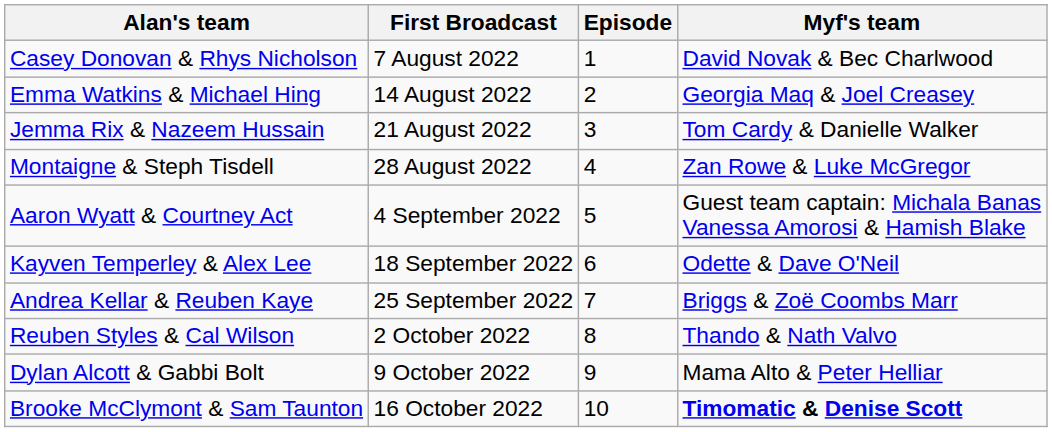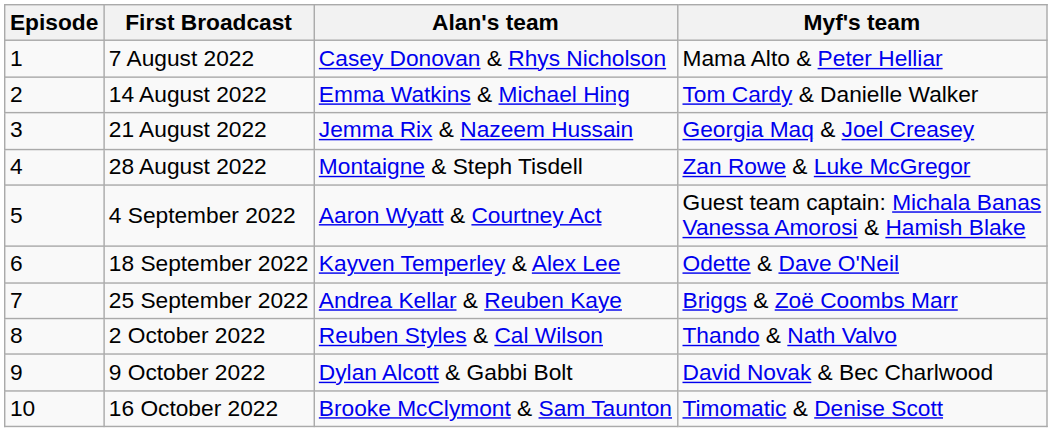 <table class="wikitable">
 <tr>
+<th><strong>Episode</strong></th>
+<th><strong>First Broadcast</strong></th>
 <th><strong>Alan's team</strong></th>
-<th><strong>First Broadcast</strong></th>
-<th><strong>Episode</strong></th>
 <th>Myf's team</th>
 </tr>
 <tr>
+<td>1</td>
+<td>7 August 2022</td>
 <td><a href='#'>Casey Donovan</a> & <a href='#'>Rhys Nicholson</a></td>
-<td>7 August 2022</td>
-<td>1</td>
+<td>Mama Alto & <a href='#'>Peter Helliar</a></td>
+</tr>
+<tr>
+<td>2</td>
+<td>14 August 2022</td>
+<td><a href='#'>Emma Watkins</a> & <a href='#'>Michael Hing</a></td>
+<td><a href='#'>Tom Cardy</a> & Danielle Walker</td>
+</tr>
+<tr>
+<td>3</td>
+<td>21 August 2022</td>
+<td><a href='#'>Jemma Rix</a> & <a href='#'>Nazeem Hussain</a></td>
+<td><a href='#'>Georgia Maq</a> & <a href='#'>Joel Creasey</a></td>
+</tr>
+<tr>
+<td>4</td>
+<td>28 August 2022</td>
+<td><a href='#'>Montaigne</a> & Steph Tisdell</td>
+<td><a href='#'>Zan Rowe</a> & <a href='#'>Luke McGregor</a></td>
+</tr>
+<tr>
+<td>5</td>
+<td>4 September 2022</td>
+<td><a href='#'>Aaron Wyatt</a> & <a href='#'>Courtney Act</a></td>
+<td>Guest team captain: <a href='#'>Michala Banas</a><br><a href='#'>Vanessa Amorosi</a> & <a href='#'>Hamish Blake</a></td>
+</tr>
+<tr>
+<td>6</td>
+<td>18 September 2022</td>
+<td><a href='#'>Kayven Temperley</a> & <a href='#'>Alex Lee</a></td>
+<td><a href='#'>Odette</a> & <a href='#'>Dave O'Neil</a></td>
+</tr>
+<tr>
+<td>7</td>
+<td>25 September 2022</td>
+<td><a href='#'>Andrea Kellar</a> & <a href='#'>Reuben Kaye</a></td>
+<td><a href='#'>Briggs</a> & <a href='#'>Zoë Coombs Marr</a></td>
+</tr>
+<tr>
+<td>8</td>
+<td>2 October 2022</td>
+<td><a href='#'>Reuben Styles</a> & <a href='#'>Cal Wilson</a></td>
+<td><a href='#'>Thando</a> & <a href='#'>Nath Valvo</a></td>
+</tr>
+<tr>
+<td>9</td>
+<td>9 October 2022</td>
+<td><a href='#'>Dylan Alcott</a> & Gabbi Bolt</td>
 <td><a href='#'>David Novak</a> & Bec Charlwood</td>
 </tr>
 <tr>
-<td><a href='#'>Emma Watkins</a> & <a href='#'>Michael Hing</a></td>
-<td>14 August 2022</td>
-<td>2</td>
-<td><a href='#'>Georgia Maq</a> & <a href='#'>Joel Creasey</a></td>
-</tr>
-<tr>
-<td><a href='#'>Jemma Rix</a> & <a href='#'>Nazeem Hussain</a></td>
-<td>21 August 2022</td>
-<td>3</td>
-<td><a href='#'>Tom Cardy</a> & Danielle Walker</td>
-</tr>
-<tr>
-<td><a href='#'>Montaigne</a> & Steph Tisdell</td>
-<td>28 August 2022</td>
-<td>4</td>
-<td><a href='#'>Zan Rowe</a> & <a href='#'>Luke McGregor</a></td>
-</tr>
-<tr>
-<td><a href='#'>Aaron Wyatt</a> & <a href='#'>Courtney Act</a></td>
-<td>4 September 2022</td>
-<td>5</td>
-<td>Guest team captain: <a href='#'>Michala Banas</a><br><a href='#'>Vanessa Amorosi</a> & <a href='#'>Hamish Blake</a></td>
-</tr>
-<tr>
-<td><a href='#'>Kayven Temperley</a> & <a href='#'>Alex Lee</a></td>
-<td>18 September 2022</td>
-<td>6</td>
-<td><a href='#'>Odette</a> & <a href='#'>Dave O'Neil</a></td>
-</tr>
-<tr>
-<td><a href='#'>Andrea Kellar</a> & <a href='#'>Reuben Kaye</a></td>
-<td>25 September 2022</td>
-<td>7</td>
-<td><a href='#'>Briggs</a> & <a href='#'>Zoë Coombs Marr</a></td>
-</tr>
-<tr>
-<td><a href='#'>Reuben Styles</a> & <a href='#'>Cal Wilson</a></td>
-<td>2 October 2022</td>
-<td>8</td>
-<td><a href='#'>Thando</a> & <a href='#'>Nath Valvo</a></td>
-</tr>
-<tr>
-<td><a href='#'>Dylan Alcott</a> & Gabbi Bolt</td>
-<td>9 October 2022</td>
-<td>9</td>
-<td>Mama Alto & <a href='#'>Peter Helliar</a></td>
-</tr>
-<tr>
+<td>10</td>
+<td>16 October 2022</td>
 <td><a href='#'>Brooke McClymont</a> & <a href='#'>Sam Taunton</a></td>
-<td>16 October 2022</td>
-<td>10</td>
-<td><strong><a href='#'>Timomatic</a> & <a href='#'>Denise Scott</a></strong></td>
+<td><a href='#'>Timomatic</a> & <a href='#'>Denise Scott</a></td>
 </tr>
 </table>
